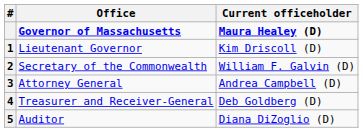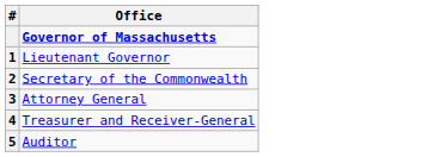 <table class=wikitable>
 <tr>
 <th>#</th>
 <th>Office</th>
-<th>Current officeholder</th>
 </tr>
 <tr>
 <th></th>
 <td><strong><a href='#'>Governor of Massachusetts</a></strong></td>
-<td><strong><a href='#'>Maura Healey</a> (D)</strong></td>
 </tr>
 <tr>
 <th>1</th>
 <td><a href='#'>Lieutenant Governor</a></td>
-<td><a href='#'>Kim Driscoll</a> (D)</td>
 </tr>
 <tr>
 <th>2</th>
 <td><a href='#'>Secretary of the Commonwealth</a></td>
-<td><a href='#'>William F. Galvin</a> (D)</td>
 </tr>
 <tr>
 <th>3</th>
 <td><a href='#'>Attorney General</a></td>
-<td><a href='#'>Andrea Campbell</a> (D)</td>
 </tr>
 <tr>
 <th>4</th>
 <td><a href='#'>Treasurer and Receiver-General</a></td>
-<td><a href='#'>Deb Goldberg</a> (D)</td>
 </tr>
 <tr>
 <th>5</th>
 <td><a href='#'>Auditor</a></td>
-<td><a href='#'>Diana DiZoglio</a> (D)</td>
 </tr>
 </table>
